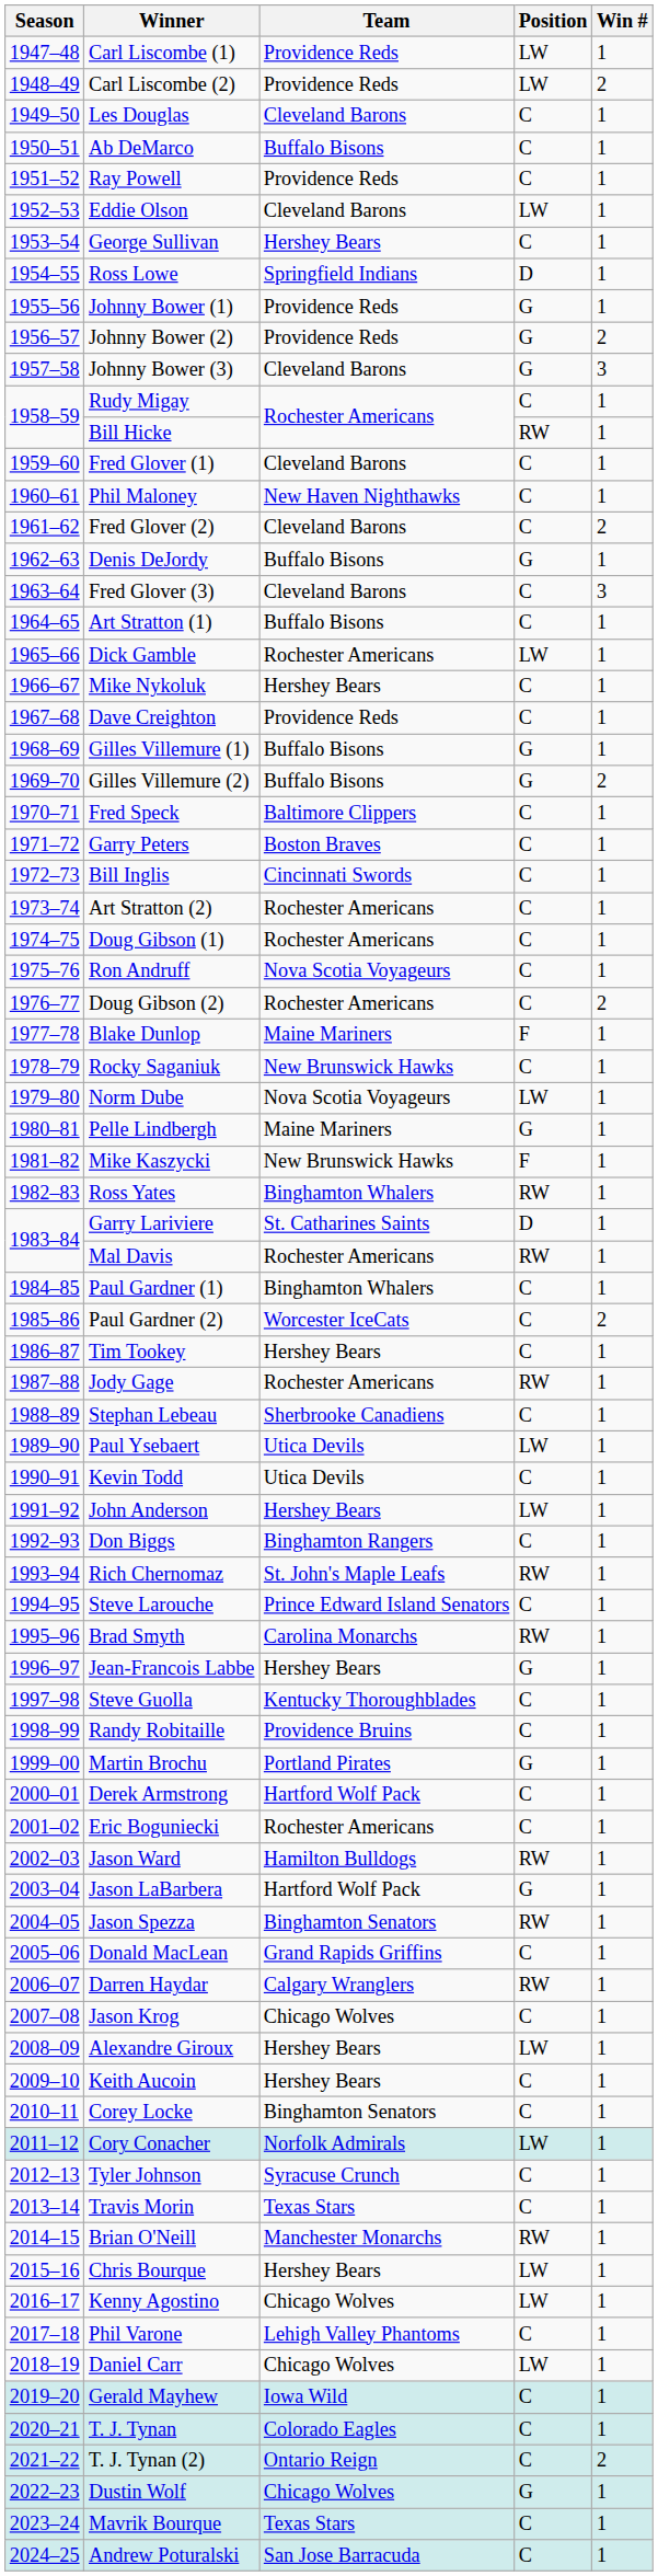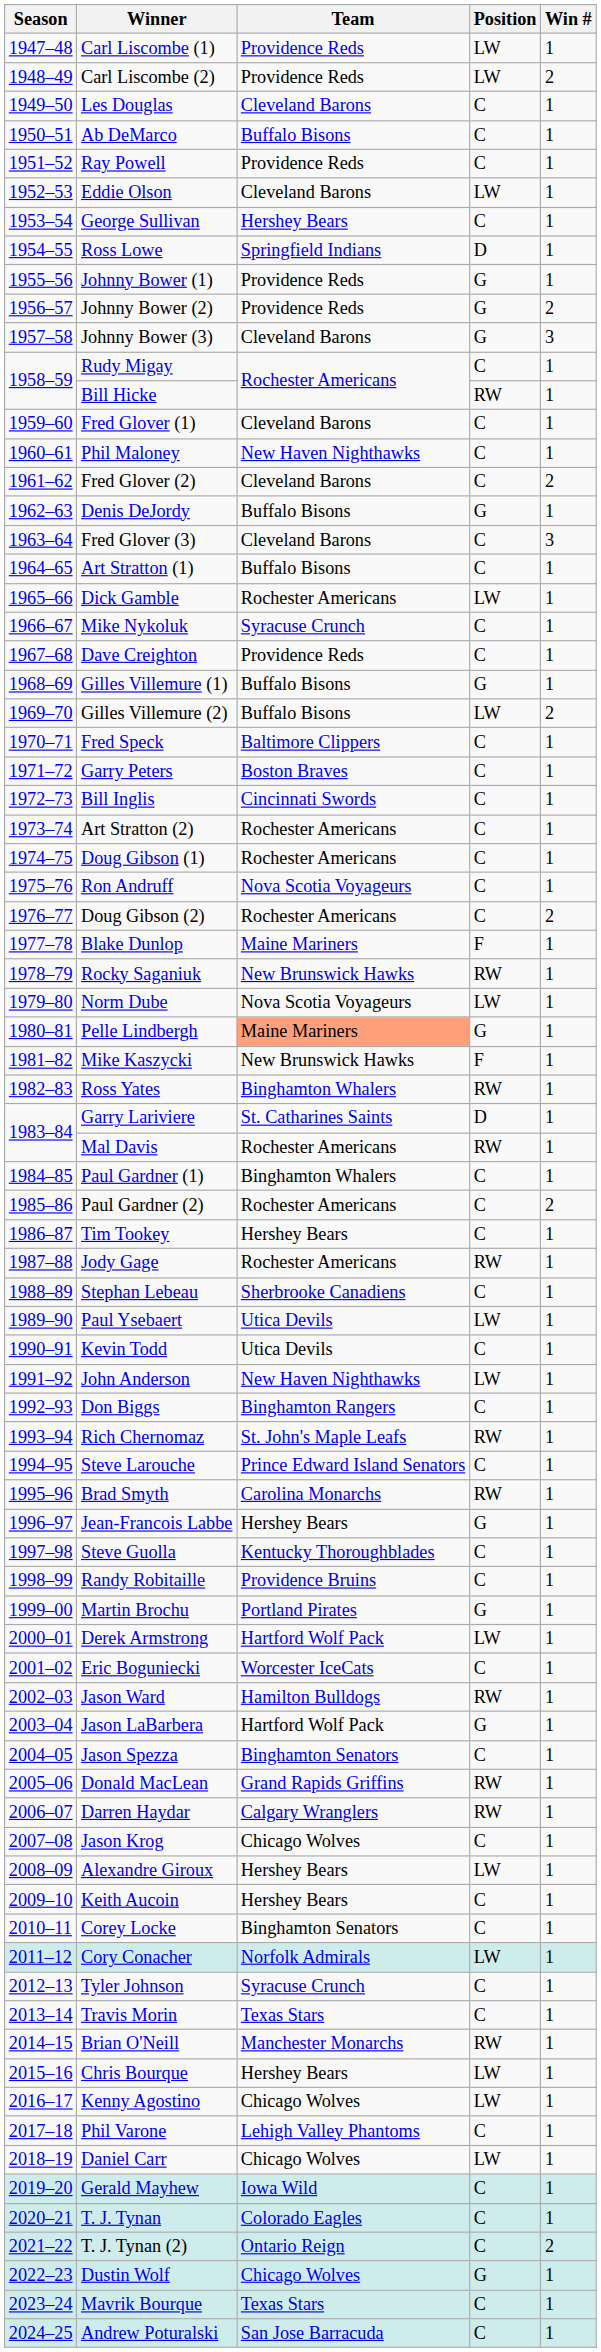 <table class="wikitable sortable">
 <tr>
 <th>Season</th>
 <th>Winner</th>
 <th>Team</th>
 <th>Position</th>
 <th>Win #</th>
 </tr>
 <tr>
 <td><a href='#'>1947–48</a></td>
 <td><a href='#'>Carl Liscombe</a> (1)</td>
 <td><a href='#'>Providence Reds</a></td>
 <td>LW</td>
 <td>1</td>
 </tr>
 <tr>
 <td><a href='#'>1948–49</a></td>
 <td>Carl Liscombe (2)</td>
 <td>Providence Reds</td>
 <td>LW</td>
 <td>2</td>
 </tr>
 <tr>
 <td><a href='#'>1949–50</a></td>
 <td><a href='#'>Les Douglas</a></td>
 <td><a href='#'>Cleveland Barons</a></td>
 <td>C</td>
 <td>1</td>
 </tr>
 <tr>
 <td><a href='#'>1950–51</a></td>
 <td><a href='#'>Ab DeMarco</a></td>
 <td><a href='#'>Buffalo Bisons</a></td>
 <td>C</td>
 <td>1</td>
 </tr>
 <tr>
 <td><a href='#'>1951–52</a></td>
 <td><a href='#'>Ray Powell</a></td>
 <td>Providence Reds</td>
 <td>C</td>
 <td>1</td>
 </tr>
 <tr>
 <td><a href='#'>1952–53</a></td>
 <td><a href='#'>Eddie Olson</a></td>
 <td>Cleveland Barons</td>
 <td>LW</td>
 <td>1</td>
 </tr>
 <tr>
 <td><a href='#'>1953–54</a></td>
 <td><a href='#'>George Sullivan</a></td>
 <td><a href='#'>Hershey Bears</a></td>
 <td>C</td>
 <td>1</td>
 </tr>
 <tr>
 <td><a href='#'>1954–55</a></td>
 <td><a href='#'>Ross Lowe</a></td>
 <td><a href='#'>Springfield Indians</a></td>
 <td>D</td>
 <td>1</td>
 </tr>
 <tr>
 <td><a href='#'>1955–56</a></td>
 <td><a href='#'>Johnny Bower</a> (1)</td>
 <td>Providence Reds</td>
 <td>G</td>
 <td>1</td>
 </tr>
 <tr>
 <td><a href='#'>1956–57</a></td>
 <td>Johnny Bower (2)</td>
 <td>Providence Reds</td>
 <td>G</td>
 <td>2</td>
 </tr>
 <tr>
 <td><a href='#'>1957–58</a></td>
 <td>Johnny Bower (3)</td>
 <td>Cleveland Barons</td>
 <td>G</td>
 <td>3</td>
 </tr>
 <tr>
 <td rowspan=2><a href='#'>1958–59</a></td>
 <td><a href='#'>Rudy Migay</a></td>
 <td rowspan=2><a href='#'>Rochester Americans</a></td>
 <td>C</td>
 <td>1</td>
 </tr>
 <tr>
 <td><a href='#'>Bill Hicke</a></td>
 <td>RW</td>
 <td>1</td>
 </tr>
 <tr>
 <td><a href='#'>1959–60</a></td>
 <td><a href='#'>Fred Glover</a> (1)</td>
 <td>Cleveland Barons</td>
 <td>C</td>
 <td>1</td>
 </tr>
 <tr>
 <td><a href='#'>1960–61</a></td>
 <td><a href='#'>Phil Maloney</a></td>
 <td><a href='#'>New Haven Nighthawks</a></td>
 <td>C</td>
 <td>1</td>
 </tr>
 <tr>
 <td><a href='#'>1961–62</a></td>
 <td>Fred Glover (2)</td>
 <td>Cleveland Barons</td>
 <td>C</td>
 <td>2</td>
 </tr>
 <tr>
 <td><a href='#'>1962–63</a></td>
 <td><a href='#'>Denis DeJordy</a></td>
 <td>Buffalo Bisons</td>
 <td>G</td>
 <td>1</td>
 </tr>
 <tr>
 <td><a href='#'>1963–64</a></td>
 <td>Fred Glover (3)</td>
 <td>Cleveland Barons</td>
 <td>C</td>
 <td>3</td>
 </tr>
 <tr>
 <td><a href='#'>1964–65</a></td>
 <td><a href='#'>Art Stratton</a> (1)</td>
 <td>Buffalo Bisons</td>
 <td>C</td>
 <td>1</td>
 </tr>
 <tr>
 <td><a href='#'>1965–66</a></td>
 <td><a href='#'>Dick Gamble</a></td>
 <td>Rochester Americans</td>
 <td>LW</td>
 <td>1</td>
 </tr>
 <tr>
 <td><a href='#'>1966–67</a></td>
 <td><a href='#'>Mike Nykoluk</a></td>
-<td>Hershey Bears</td>
+<td><a href='#'>Syracuse Crunch</a></td>
 <td>C</td>
 <td>1</td>
 </tr>
 <tr>
 <td><a href='#'>1967–68</a></td>
 <td><a href='#'>Dave Creighton</a></td>
 <td>Providence Reds</td>
 <td>C</td>
 <td>1</td>
 </tr>
 <tr>
 <td><a href='#'>1968–69</a></td>
 <td><a href='#'>Gilles Villemure</a> (1)</td>
 <td>Buffalo Bisons</td>
 <td>G</td>
 <td>1</td>
 </tr>
 <tr>
 <td><a href='#'>1969–70</a></td>
 <td>Gilles Villemure (2)</td>
 <td>Buffalo Bisons</td>
-<td>G</td>
+<td>LW</td>
 <td>2</td>
 </tr>
 <tr>
 <td><a href='#'>1970–71</a></td>
 <td><a href='#'>Fred Speck</a></td>
 <td><a href='#'>Baltimore Clippers</a></td>
 <td>C</td>
 <td>1</td>
 </tr>
 <tr>
 <td><a href='#'>1971–72</a></td>
 <td><a href='#'>Garry Peters</a></td>
 <td><a href='#'>Boston Braves</a></td>
 <td>C</td>
 <td>1</td>
 </tr>
 <tr>
 <td><a href='#'>1972–73</a></td>
 <td><a href='#'>Bill Inglis</a></td>
 <td><a href='#'>Cincinnati Swords</a></td>
 <td>C</td>
 <td>1</td>
 </tr>
 <tr>
 <td><a href='#'>1973–74</a></td>
 <td>Art Stratton (2)</td>
 <td>Rochester Americans</td>
 <td>C</td>
 <td>1</td>
 </tr>
 <tr>
 <td><a href='#'>1974–75</a></td>
 <td><a href='#'>Doug Gibson</a> (1)</td>
 <td>Rochester Americans</td>
 <td>C</td>
 <td>1</td>
 </tr>
 <tr>
 <td><a href='#'>1975–76</a></td>
 <td><a href='#'>Ron Andruff</a></td>
 <td><a href='#'>Nova Scotia Voyageurs</a></td>
 <td>C</td>
 <td>1</td>
 </tr>
 <tr>
 <td><a href='#'>1976–77</a></td>
 <td>Doug Gibson (2)</td>
 <td>Rochester Americans</td>
 <td>C</td>
 <td>2</td>
 </tr>
 <tr>
 <td><a href='#'>1977–78</a></td>
 <td><a href='#'>Blake Dunlop</a></td>
 <td><a href='#'>Maine Mariners</a></td>
 <td>F</td>
 <td>1</td>
 </tr>
 <tr>
 <td><a href='#'>1978–79</a></td>
 <td><a href='#'>Rocky Saganiuk</a></td>
 <td><a href='#'>New Brunswick Hawks</a></td>
-<td>C</td>
+<td>RW</td>
 <td>1</td>
 </tr>
 <tr>
 <td><a href='#'>1979–80</a></td>
 <td><a href='#'>Norm Dube</a></td>
 <td>Nova Scotia Voyageurs</td>
 <td>LW</td>
 <td>1</td>
 </tr>
 <tr>
 <td><a href='#'>1980–81</a></td>
 <td><a href='#'>Pelle Lindbergh</a></td>
-<td>Maine Mariners</td>
+<td style="background: lightsalmon;">Maine Mariners</td>
 <td>G</td>
 <td>1</td>
 </tr>
 <tr>
 <td><a href='#'>1981–82</a></td>
 <td><a href='#'>Mike Kaszycki</a></td>
 <td>New Brunswick Hawks</td>
 <td>F</td>
 <td>1</td>
 </tr>
 <tr>
 <td><a href='#'>1982–83</a></td>
 <td><a href='#'>Ross Yates</a></td>
 <td><a href='#'>Binghamton Whalers</a></td>
 <td>RW</td>
 <td>1</td>
 </tr>
 <tr>
 <td rowspan=2><a href='#'>1983–84</a></td>
 <td><a href='#'>Garry Lariviere</a></td>
 <td><a href='#'>St. Catharines Saints</a></td>
 <td>D</td>
 <td>1</td>
 </tr>
 <tr>
 <td><a href='#'>Mal Davis</a></td>
 <td>Rochester Americans</td>
 <td>RW</td>
 <td>1</td>
 </tr>
 <tr>
 <td><a href='#'>1984–85</a></td>
 <td><a href='#'>Paul Gardner</a> (1)</td>
 <td>Binghamton Whalers</td>
 <td>C</td>
 <td>1</td>
 </tr>
 <tr>
 <td><a href='#'>1985–86</a></td>
 <td>Paul Gardner (2)</td>
-<td><a href='#'>Worcester IceCats</a></td>
+<td>Rochester Americans</td>
 <td>C</td>
 <td>2</td>
 </tr>
 <tr>
 <td><a href='#'>1986–87</a></td>
 <td><a href='#'>Tim Tookey</a></td>
 <td>Hershey Bears</td>
 <td>C</td>
 <td>1</td>
 </tr>
 <tr>
 <td><a href='#'>1987–88</a></td>
 <td><a href='#'>Jody Gage</a></td>
 <td>Rochester Americans</td>
 <td>RW</td>
 <td>1</td>
 </tr>
 <tr>
 <td><a href='#'>1988–89</a></td>
 <td><a href='#'>Stephan Lebeau</a></td>
 <td><a href='#'>Sherbrooke Canadiens</a></td>
 <td>C</td>
 <td>1</td>
 </tr>
 <tr>
 <td><a href='#'>1989–90</a></td>
 <td><a href='#'>Paul Ysebaert</a></td>
 <td><a href='#'>Utica Devils</a></td>
 <td>LW</td>
 <td>1</td>
 </tr>
 <tr>
 <td><a href='#'>1990–91</a></td>
 <td><a href='#'>Kevin Todd</a></td>
 <td>Utica Devils</td>
 <td>C</td>
 <td>1</td>
 </tr>
 <tr>
 <td><a href='#'>1991–92</a></td>
 <td><a href='#'>John Anderson</a></td>
-<td><a href='#'>Hershey Bears</a></td>
+<td><a href='#'>New Haven Nighthawks</a></td>
 <td>LW</td>
 <td>1</td>
 </tr>
 <tr>
 <td><a href='#'>1992–93</a></td>
 <td><a href='#'>Don Biggs</a></td>
 <td><a href='#'>Binghamton Rangers</a></td>
 <td>C</td>
 <td>1</td>
 </tr>
 <tr>
 <td><a href='#'>1993–94</a></td>
 <td><a href='#'>Rich Chernomaz</a></td>
 <td><a href='#'>St. John's Maple Leafs</a></td>
 <td>RW</td>
 <td>1</td>
 </tr>
 <tr>
 <td><a href='#'>1994–95</a></td>
 <td><a href='#'>Steve Larouche</a></td>
 <td><a href='#'>Prince Edward Island Senators</a></td>
 <td>C</td>
 <td>1</td>
 </tr>
 <tr>
 <td><a href='#'>1995–96</a></td>
 <td><a href='#'>Brad Smyth</a></td>
 <td><a href='#'>Carolina Monarchs</a></td>
 <td>RW</td>
 <td>1</td>
 </tr>
 <tr>
 <td><a href='#'>1996–97</a></td>
 <td><a href='#'>Jean-Francois Labbe</a></td>
 <td>Hershey Bears</td>
 <td>G</td>
 <td>1</td>
 </tr>
 <tr>
 <td><a href='#'>1997–98</a></td>
 <td><a href='#'>Steve Guolla</a></td>
 <td><a href='#'>Kentucky Thoroughblades</a></td>
 <td>C</td>
 <td>1</td>
 </tr>
 <tr>
 <td><a href='#'>1998–99</a></td>
 <td><a href='#'>Randy Robitaille</a></td>
 <td><a href='#'>Providence Bruins</a></td>
 <td>C</td>
 <td>1</td>
 </tr>
 <tr>
 <td><a href='#'>1999–00</a></td>
 <td><a href='#'>Martin Brochu</a></td>
 <td><a href='#'>Portland Pirates</a></td>
 <td>G</td>
 <td>1</td>
 </tr>
 <tr>
 <td><a href='#'>2000–01</a></td>
 <td><a href='#'>Derek Armstrong</a></td>
 <td><a href='#'>Hartford Wolf Pack</a></td>
-<td>C</td>
+<td>LW</td>
 <td>1</td>
 </tr>
 <tr>
 <td><a href='#'>2001–02</a></td>
 <td><a href='#'>Eric Boguniecki</a></td>
-<td>Rochester Americans</td>
+<td><a href='#'>Worcester IceCats</a></td>
 <td>C</td>
 <td>1</td>
 </tr>
 <tr>
 <td><a href='#'>2002–03</a></td>
 <td><a href='#'>Jason Ward</a></td>
 <td><a href='#'>Hamilton Bulldogs</a></td>
 <td>RW</td>
 <td>1</td>
 </tr>
 <tr>
 <td><a href='#'>2003–04</a></td>
 <td><a href='#'>Jason LaBarbera</a></td>
 <td>Hartford Wolf Pack</td>
 <td>G</td>
 <td>1</td>
 </tr>
 <tr>
 <td><a href='#'>2004–05</a></td>
 <td><a href='#'>Jason Spezza</a></td>
 <td><a href='#'>Binghamton Senators</a></td>
-<td>RW</td>
+<td>C</td>
 <td>1</td>
 </tr>
 <tr>
 <td><a href='#'>2005–06</a></td>
 <td><a href='#'>Donald MacLean</a></td>
 <td><a href='#'>Grand Rapids Griffins</a></td>
-<td>C</td>
+<td>RW</td>
 <td>1</td>
 </tr>
 <tr>
 <td><a href='#'>2006–07</a></td>
 <td><a href='#'>Darren Haydar</a></td>
 <td><a href='#'>Calgary Wranglers</a></td>
 <td>RW</td>
 <td>1</td>
 </tr>
 <tr>
 <td><a href='#'>2007–08</a></td>
 <td><a href='#'>Jason Krog</a></td>
 <td>Chicago Wolves</td>
 <td>C</td>
 <td>1</td>
 </tr>
 <tr>
 <td><a href='#'>2008–09</a></td>
 <td><a href='#'>Alexandre Giroux</a></td>
 <td>Hershey Bears</td>
 <td>LW</td>
 <td>1</td>
 </tr>
 <tr>
 <td><a href='#'>2009–10</a></td>
 <td><a href='#'>Keith Aucoin</a></td>
 <td>Hershey Bears</td>
 <td>C</td>
 <td>1</td>
 </tr>
 <tr>
 <td><a href='#'>2010–11</a></td>
 <td><a href='#'>Corey Locke</a></td>
 <td>Binghamton Senators</td>
 <td>C</td>
 <td>1</td>
 </tr>
 <tr bgcolor=#CFECEC>
 <td><a href='#'>2011–12</a></td>
 <td><a href='#'>Cory Conacher</a></td>
 <td><a href='#'>Norfolk Admirals</a></td>
 <td>LW</td>
 <td>1</td>
 </tr>
 <tr>
 <td><a href='#'>2012–13</a></td>
 <td><a href='#'>Tyler Johnson</a></td>
 <td><a href='#'>Syracuse Crunch</a></td>
 <td>C</td>
 <td>1</td>
 </tr>
 <tr>
 <td><a href='#'>2013–14</a></td>
 <td><a href='#'>Travis Morin</a></td>
 <td><a href='#'>Texas Stars</a></td>
 <td>C</td>
 <td>1</td>
 </tr>
 <tr>
 <td><a href='#'>2014–15</a></td>
 <td><a href='#'>Brian O'Neill</a></td>
 <td><a href='#'>Manchester Monarchs</a></td>
 <td>RW</td>
 <td>1</td>
 </tr>
 <tr>
 <td><a href='#'>2015–16</a></td>
 <td><a href='#'>Chris Bourque</a></td>
 <td>Hershey Bears</td>
 <td>LW</td>
 <td>1</td>
 </tr>
 <tr>
 <td><a href='#'>2016–17</a></td>
 <td><a href='#'>Kenny Agostino</a></td>
 <td>Chicago Wolves</td>
 <td>LW</td>
 <td>1</td>
 </tr>
 <tr bgcolor=>
 <td><a href='#'>2017–18</a></td>
 <td><a href='#'>Phil Varone</a></td>
 <td><a href='#'>Lehigh Valley Phantoms</a></td>
 <td>C</td>
 <td>1</td>
 </tr>
 <tr>
 <td><a href='#'>2018–19</a></td>
 <td><a href='#'>Daniel Carr</a></td>
 <td>Chicago Wolves</td>
 <td>LW</td>
 <td>1</td>
 </tr>
 <tr bgcolor=#CFECEC>
 <td><a href='#'>2019–20</a></td>
 <td><a href='#'>Gerald Mayhew</a></td>
 <td><a href='#'>Iowa Wild</a></td>
 <td>C</td>
 <td>1</td>
 </tr>
 <tr bgcolor=#CFECEC>
 <td><a href='#'>2020–21</a></td>
 <td><a href='#'>T. J. Tynan</a></td>
 <td><a href='#'>Colorado Eagles</a></td>
 <td>C</td>
 <td>1</td>
 </tr>
 <tr bgcolor=#CFECEC>
 <td><a href='#'>2021–22</a></td>
 <td>T. J. Tynan (2)</td>
 <td><a href='#'>Ontario Reign</a></td>
 <td>C</td>
 <td>2</td>
 </tr>
 <tr bgcolor=#CFECEC>
 <td><a href='#'>2022–23</a></td>
 <td><a href='#'>Dustin Wolf</a></td>
 <td><a href='#'>Chicago Wolves</a></td>
 <td>G</td>
 <td>1</td>
 </tr>
 <tr bgcolor=#CFECEC>
 <td><a href='#'>2023–24</a></td>
 <td><a href='#'>Mavrik Bourque</a></td>
 <td><a href='#'>Texas Stars</a></td>
 <td>C</td>
 <td>1</td>
 </tr>
 <tr bgcolor=#CFECEC>
 <td><a href='#'>2024–25</a></td>
 <td><a href='#'>Andrew Poturalski</a></td>
 <td><a href='#'>San Jose Barracuda</a></td>
 <td>C</td>
 <td>1</td>
 </tr>
 </table>
